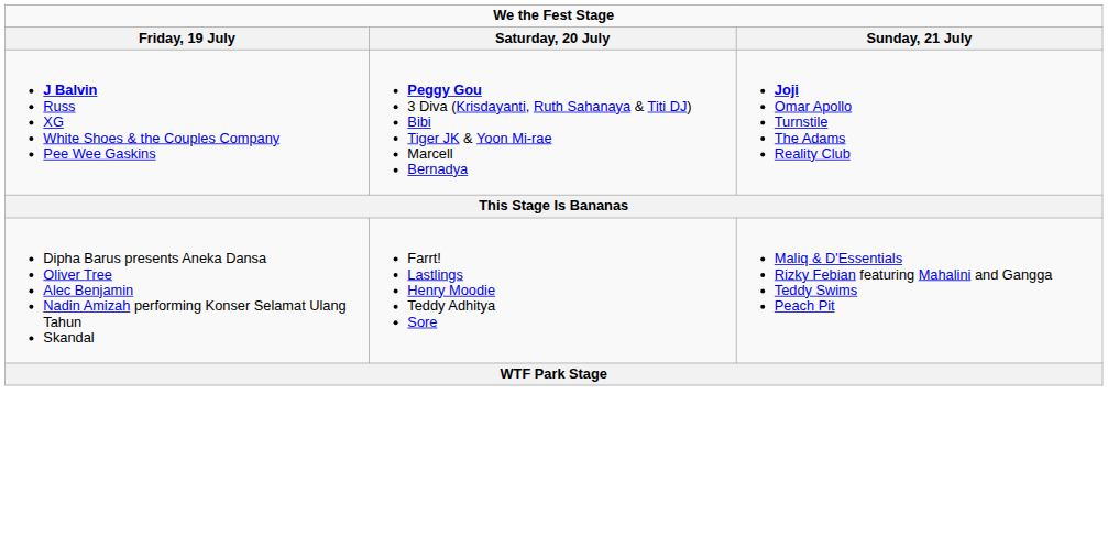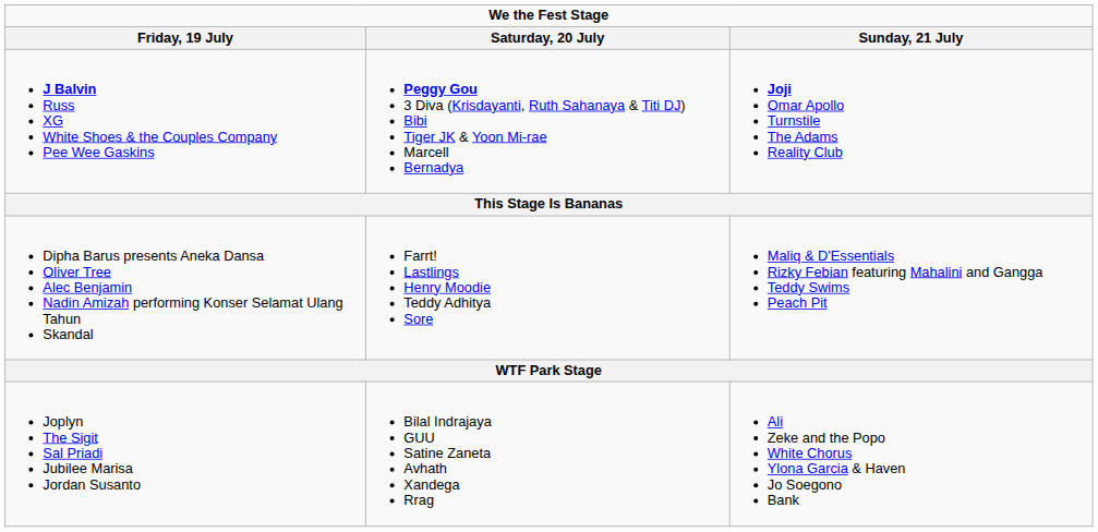 <table class="wikitable">
 <tr>
 <td colspan="3" align="center"><strong>We the Fest Stage</strong></td>
 </tr>
 <tr>
 <th width="500">Friday, 19 July</th>
 <th width="500">Saturday, 20 July</th>
 <th width="500">Sunday, 21 July</th>
 </tr>
 <tr valign="top">
 <td><br><ul><li><strong><a href='#'>J Balvin</a></strong></li><li><a href='#'>Russ</a></li><li><a href='#'>XG</a></li><li><a href='#'>White Shoes & the Couples Company</a></li><li><a href='#'>Pee Wee Gaskins</a></li></ul></td>
 <td><br><ul><li><strong><a href='#'>Peggy Gou</a></strong></li><li>3 Diva (<a href='#'>Krisdayanti</a>, <a href='#'>Ruth Sahanaya</a> & <a href='#'>Titi DJ</a>)</li><li><a href='#'>Bibi</a></li><li><a href='#'>Tiger JK</a> & <a href='#'>Yoon Mi-rae</a></li><li>Marcell</li><li><a href='#'>Bernadya</a></li></ul></td>
 <td><br><ul><li><strong><a href='#'>Joji</a></strong></li><li><a href='#'>Omar Apollo</a></li><li><a href='#'>Turnstile</a></li><li><a href='#'>The Adams</a></li><li><a href='#'>Reality Club</a></li></ul></td>
 </tr>
 <tr>
 <th colspan="3">This Stage Is Bananas</th>
 </tr>
 <tr valign="top">
 <td><br><ul><li>Dipha Barus presents Aneka Dansa</li><li><a href='#'>Oliver Tree</a></li><li><a href='#'>Alec Benjamin</a></li><li><a href='#'>Nadin Amizah</a> performing Konser Selamat Ulang Tahun</li><li>Skandal</li></ul></td>
 <td><br><ul><li>Farrt!</li><li><a href='#'>Lastlings</a></li><li><a href='#'>Henry Moodie</a></li><li>Teddy Adhitya</li><li><a href='#'>Sore</a></li></ul></td>
 <td><br><ul><li><a href='#'>Maliq & D'Essentials</a></li><li><a href='#'>Rizky Febian</a> featuring <a href='#'>Mahalini</a> and Gangga</li><li><a href='#'>Teddy Swims</a></li><li><a href='#'>Peach Pit</a></li></ul></td>
 </tr>
 <tr>
 <th colspan="3">WTF Park Stage</th>
 </tr>
+<tr valign="top">
+<td><br><ul><li>Joplyn</li><li><a href='#'>The Sigit</a></li><li><a href='#'>Sal Priadi</a></li><li>Jubilee Marisa</li><li>Jordan Susanto</li></ul></td>
+<td><br><ul><li>Bilal Indrajaya</li><li>GUU</li><li>Satine Zaneta</li><li>Avhath</li><li>Xandega</li><li>Rrag</li></ul></td>
+<td><br><ul><li><a href='#'>Ali</a></li><li>Zeke and the Popo</li><li><a href='#'>White Chorus</a></li><li><a href='#'>Ylona Garcia</a> & Haven</li><li>Jo Soegono</li><li>Bank</li></ul></td>
+</tr>
 </table>
